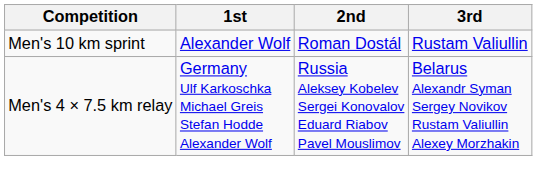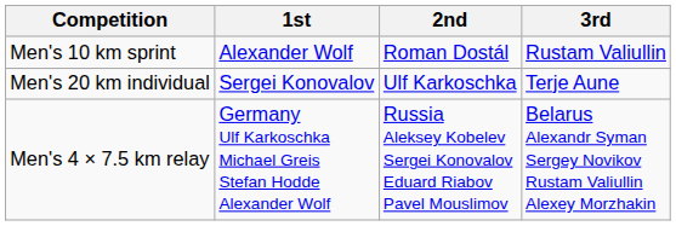 <table class="wikitable">
 <tr>
 <th>Competition</th>
 <th>1st</th>
 <th>2nd</th>
 <th>3rd</th>
 </tr>
 <tr>
 <td>Men's 10 km sprint</td>
 <td> <a href='#'>Alexander Wolf</a></td>
 <td> <a href='#'>Roman Dostál</a></td>
 <td> <a href='#'>Rustam Valiullin</a></td>
 </tr>
 <tr>
+<td>Men's 20 km individual</td>
+<td> <a href='#'>Sergei Konovalov</a></td>
+<td> <a href='#'>Ulf Karkoschka</a></td>
+<td> <a href='#'>Terje Aune</a></td>
+</tr>
+<tr>
 <td>Men's 4 × 7.5 km relay</td>
 <td> <a href='#'>Germany</a><br><small><a href='#'>Ulf Karkoschka</a><br><a href='#'>Michael Greis</a><br><a href='#'>Stefan Hodde</a><br><a href='#'>Alexander Wolf</a></small></td>
 <td> <a href='#'>Russia</a><br><small><a href='#'>Aleksey Kobelev</a><br><a href='#'>Sergei Konovalov</a><br><a href='#'>Eduard Riabov</a><br><a href='#'>Pavel Mouslimov</a></small></td>
 <td> <a href='#'>Belarus</a><br><small><a href='#'>Alexandr Syman</a><br><a href='#'>Sergey Novikov</a><br><a href='#'>Rustam Valiullin</a><br><a href='#'>Alexey Morzhakin</a></small></td>
 </tr>
 </table>
